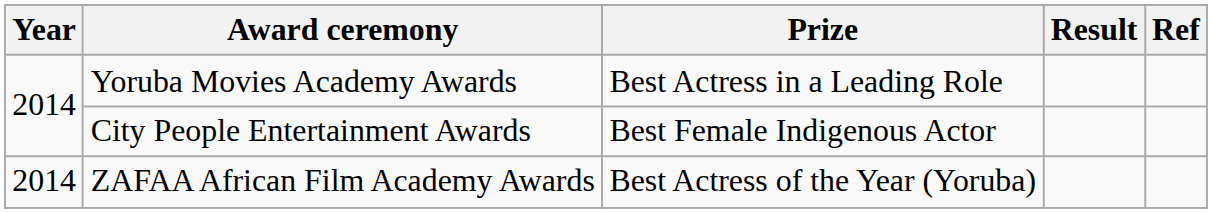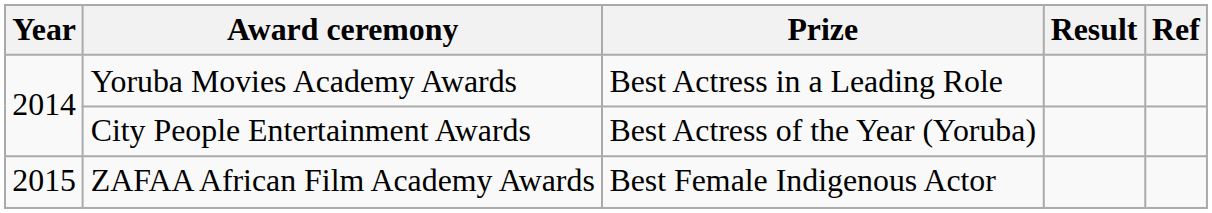 <table class ="wikitable">
 <tr>
 <th>Year</th>
 <th>Award ceremony</th>
 <th>Prize</th>
 <th>Result</th>
 <th>Ref</th>
 </tr>
 <tr>
 <td rowspan="2">2014</td>
 <td>Yoruba Movies Academy Awards</td>
 <td>Best Actress in a Leading Role</td>
 <td></td>
 <td></td>
 </tr>
 <tr>
 <td>City People Entertainment Awards</td>
+<td>Best Actress of the Year (Yoruba)</td>
+<td></td>
+<td></td>
+</tr>
+<tr>
+<td>2015</td>
+<td>ZAFAA African Film Academy Awards</td>
 <td>Best Female Indigenous Actor</td>
 <td></td>
 <td></td>
 </tr>
-<tr>
-<td>2014</td>
-<td>ZAFAA African Film Academy Awards</td>
-<td>Best Actress of the Year (Yoruba)</td>
-<td></td>
-<td></td>
-</tr>
 </table>
